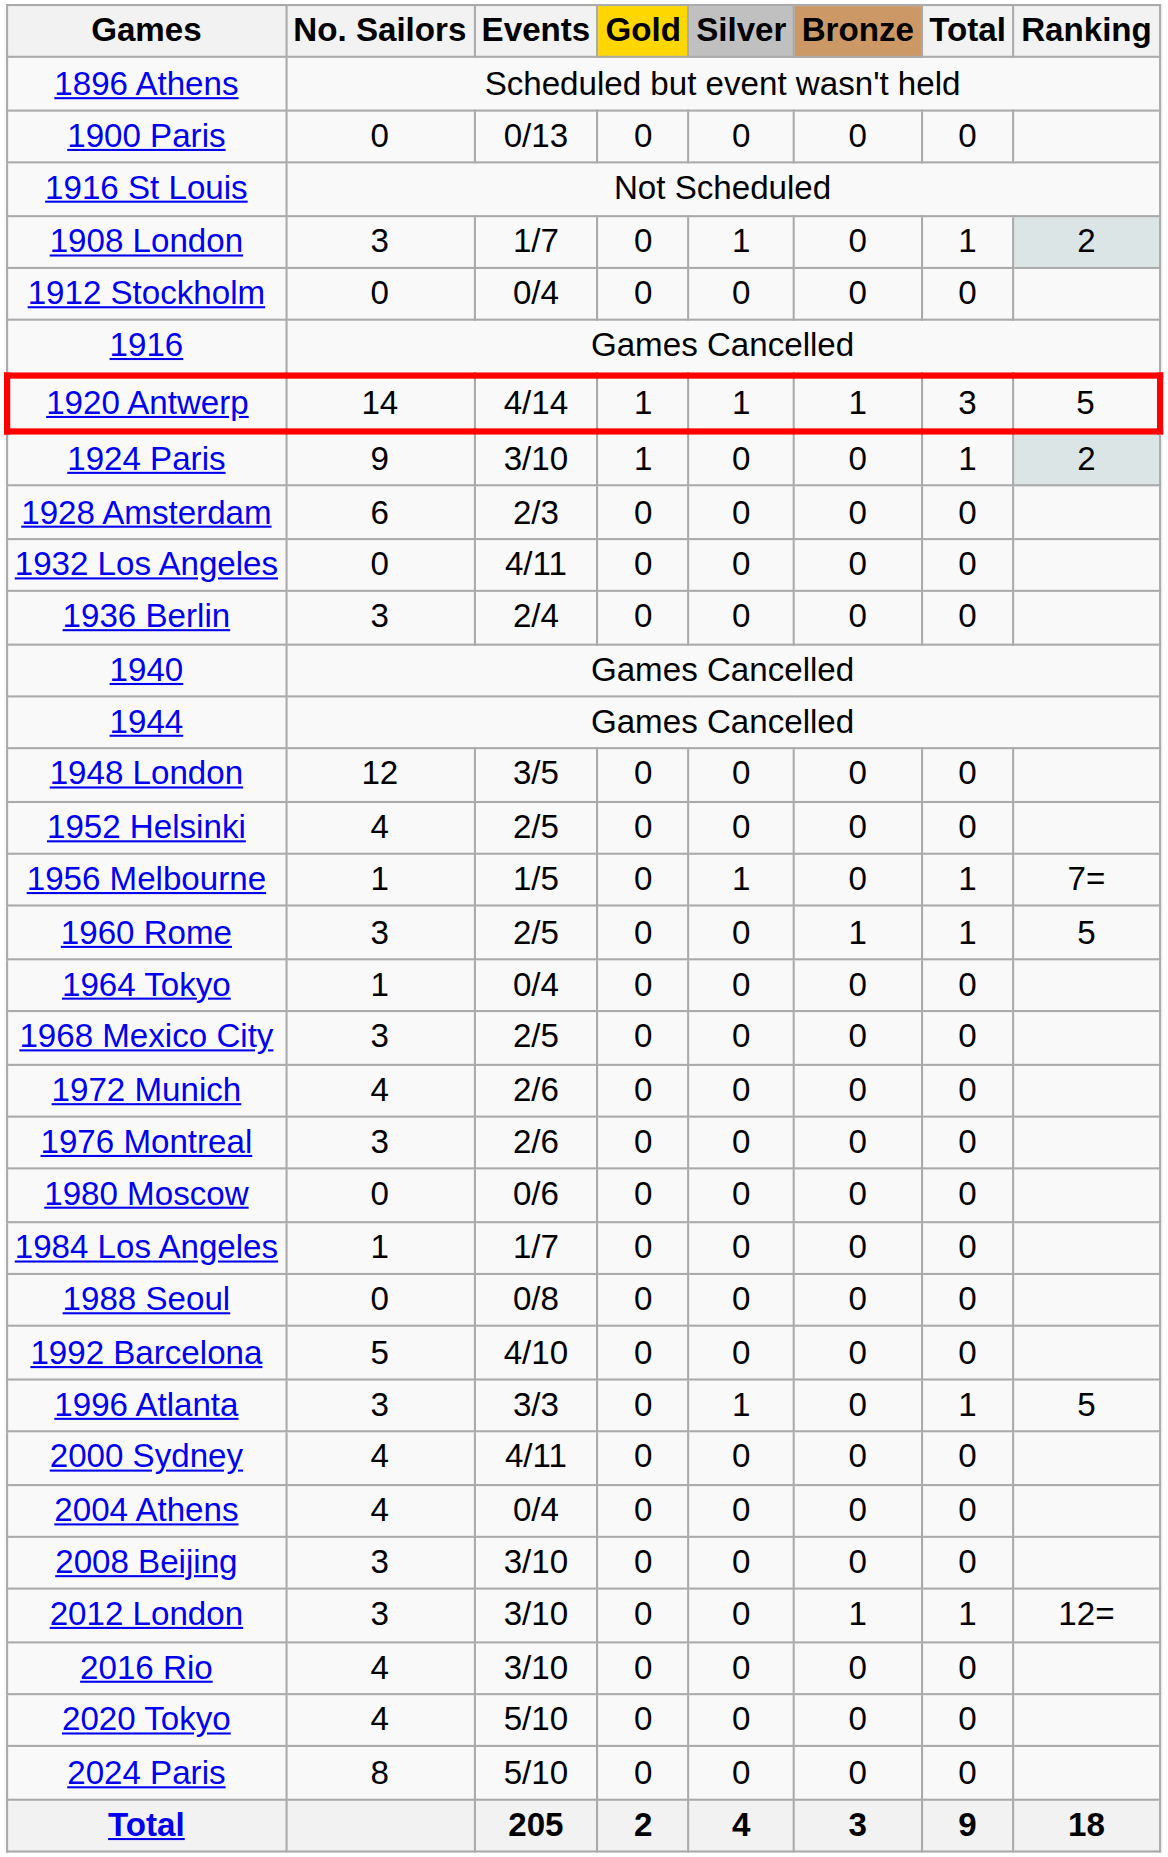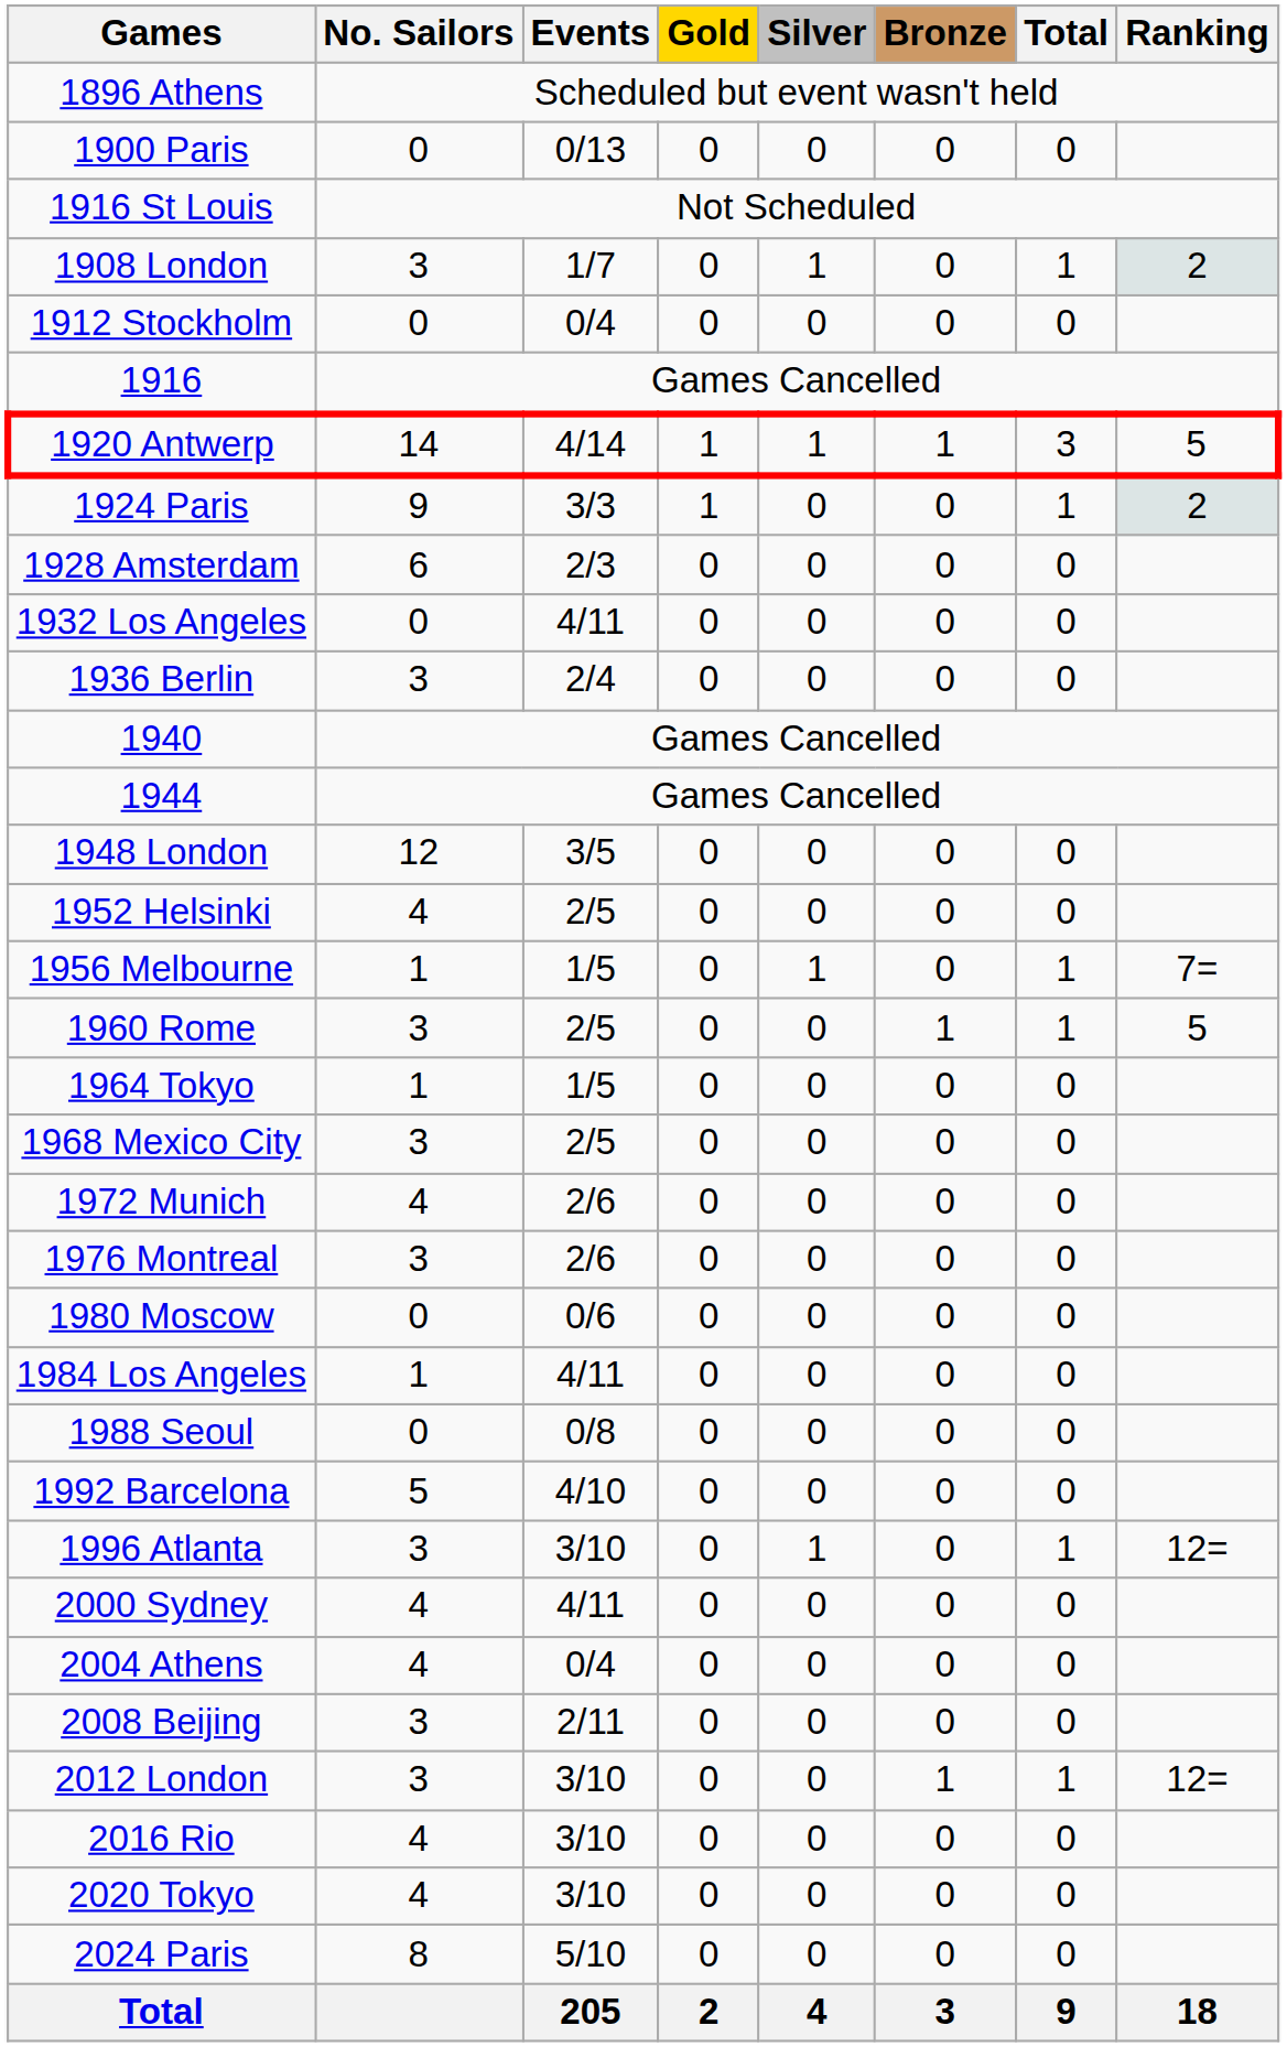 <table class="wikitable sortable" style="text-align:center">
 <tr>
 <th>Games</th>
 <th>No. Sailors</th>
 <th>Events</th>
 <th style="background-color:gold;">Gold</th>
 <th style="background-color:silver;">Silver</th>
 <th style="background-color:#c96;">Bronze</th>
 <th>Total</th>
 <th>Ranking</th>
 </tr>
 <tr>
 <td><a href='#'>1896 Athens</a></td>
 <td colspan=7>Scheduled but event wasn't held</td>
 </tr>
 <tr>
 <td><a href='#'>1900 Paris</a></td>
 <td>0</td>
 <td>0/13</td>
 <td>0</td>
 <td>0</td>
 <td>0</td>
 <td>0</td>
 <td></td>
 </tr>
 <tr>
 <td><a href='#'>1916 St Louis</a></td>
 <td colspan=7>Not Scheduled</td>
 </tr>
 <tr>
 <td><a href='#'>1908 London</a></td>
 <td>3</td>
 <td>1/7</td>
 <td>0</td>
 <td>1</td>
 <td>0</td>
 <td>1</td>
 <td bgcolor=dce5e5>2</td>
 </tr>
 <tr>
 <td><a href='#'>1912 Stockholm</a></td>
 <td>0</td>
 <td>0/4</td>
 <td>0</td>
 <td>0</td>
 <td>0</td>
 <td>0</td>
 <td></td>
 </tr>
 <tr>
 <td><a href='#'>1916</a></td>
 <td colspan=7>Games Cancelled</td>
 </tr>
 <tr align=center style="border: 3px solid red">
 <td><a href='#'>1920 Antwerp</a></td>
 <td>14</td>
 <td>4/14</td>
 <td>1</td>
 <td>1</td>
 <td>1</td>
 <td>3</td>
 <td>5</td>
 </tr>
 <tr>
 <td><a href='#'>1924 Paris</a></td>
 <td>9</td>
-<td>3/10</td>
+<td>3/3</td>
 <td>1</td>
 <td>0</td>
 <td>0</td>
 <td>1</td>
 <td bgcolor=dce5e5>2</td>
 </tr>
 <tr>
 <td><a href='#'>1928 Amsterdam</a></td>
 <td>6</td>
 <td>2/3</td>
 <td>0</td>
 <td>0</td>
 <td>0</td>
 <td>0</td>
 <td></td>
 </tr>
 <tr>
 <td><a href='#'>1932 Los Angeles</a></td>
 <td>0</td>
 <td>4/11</td>
 <td>0</td>
 <td>0</td>
 <td>0</td>
 <td>0</td>
 <td></td>
 </tr>
 <tr>
 <td><a href='#'>1936 Berlin</a></td>
 <td>3</td>
 <td>2/4</td>
 <td>0</td>
 <td>0</td>
 <td>0</td>
 <td>0</td>
 <td></td>
 </tr>
 <tr>
 <td><a href='#'>1940</a></td>
 <td colspan=7>Games Cancelled</td>
 </tr>
 <tr>
 <td><a href='#'>1944</a></td>
 <td colspan=7>Games Cancelled</td>
 </tr>
 <tr>
 <td><a href='#'>1948 London</a></td>
 <td>12</td>
 <td>3/5</td>
 <td>0</td>
 <td>0</td>
 <td>0</td>
 <td>0</td>
 <td></td>
 </tr>
 <tr>
 <td><a href='#'>1952 Helsinki</a></td>
 <td>4</td>
 <td>2/5</td>
 <td>0</td>
 <td>0</td>
 <td>0</td>
 <td>0</td>
 <td></td>
 </tr>
 <tr>
 <td><a href='#'>1956 Melbourne</a></td>
 <td>1</td>
 <td>1/5</td>
 <td>0</td>
 <td>1</td>
 <td>0</td>
 <td>1</td>
 <td>7=</td>
 </tr>
 <tr>
 <td><a href='#'>1960 Rome</a></td>
 <td>3</td>
 <td>2/5</td>
 <td>0</td>
 <td>0</td>
 <td>1</td>
 <td>1</td>
 <td>5</td>
 </tr>
 <tr>
 <td><a href='#'>1964 Tokyo</a></td>
 <td>1</td>
-<td>0/4</td>
+<td>1/5</td>
 <td>0</td>
 <td>0</td>
 <td>0</td>
 <td>0</td>
 <td></td>
 </tr>
 <tr>
 <td><a href='#'>1968 Mexico City</a></td>
 <td>3</td>
 <td>2/5</td>
 <td>0</td>
 <td>0</td>
 <td>0</td>
 <td>0</td>
 <td></td>
 </tr>
 <tr>
 <td><a href='#'>1972 Munich</a></td>
 <td>4</td>
 <td>2/6</td>
 <td>0</td>
 <td>0</td>
 <td>0</td>
 <td>0</td>
 <td></td>
 </tr>
 <tr>
 <td><a href='#'>1976 Montreal</a></td>
 <td>3</td>
 <td>2/6</td>
 <td>0</td>
 <td>0</td>
 <td>0</td>
 <td>0</td>
 <td></td>
 </tr>
 <tr>
 <td><a href='#'>1980 Moscow</a></td>
 <td>0</td>
 <td>0/6</td>
 <td>0</td>
 <td>0</td>
 <td>0</td>
 <td>0</td>
 <td></td>
 </tr>
 <tr>
 <td><a href='#'>1984 Los Angeles</a></td>
 <td>1</td>
-<td>1/7</td>
+<td>4/11</td>
 <td>0</td>
 <td>0</td>
 <td>0</td>
 <td>0</td>
 <td></td>
 </tr>
 <tr>
 <td><a href='#'>1988 Seoul</a></td>
 <td>0</td>
 <td>0/8</td>
 <td>0</td>
 <td>0</td>
 <td>0</td>
 <td>0</td>
 <td></td>
 </tr>
 <tr>
 <td><a href='#'>1992 Barcelona</a></td>
 <td>5</td>
 <td>4/10</td>
 <td>0</td>
 <td>0</td>
 <td>0</td>
 <td>0</td>
 <td></td>
 </tr>
 <tr>
 <td><a href='#'>1996 Atlanta</a></td>
 <td>3</td>
-<td>3/3</td>
+<td>3/10</td>
 <td>0</td>
 <td>1</td>
 <td>0</td>
 <td>1</td>
-<td>5</td>
+<td>12=</td>
 </tr>
 <tr>
 <td><a href='#'>2000 Sydney</a></td>
 <td>4</td>
 <td>4/11</td>
 <td>0</td>
 <td>0</td>
 <td>0</td>
 <td>0</td>
 <td></td>
 </tr>
 <tr>
 <td><a href='#'>2004 Athens</a></td>
 <td>4</td>
 <td>0/4</td>
 <td>0</td>
 <td>0</td>
 <td>0</td>
 <td>0</td>
 <td></td>
 </tr>
 <tr>
 <td><a href='#'>2008 Beijing</a></td>
 <td>3</td>
-<td>3/10</td>
+<td>2/11</td>
 <td>0</td>
 <td>0</td>
 <td>0</td>
 <td>0</td>
 <td></td>
 </tr>
 <tr>
 <td><a href='#'>2012 London</a></td>
 <td>3</td>
 <td>3/10</td>
 <td>0</td>
 <td>0</td>
 <td>1</td>
 <td>1</td>
 <td>12=</td>
 </tr>
 <tr>
 <td><a href='#'>2016 Rio</a></td>
 <td>4</td>
 <td>3/10</td>
 <td>0</td>
 <td>0</td>
 <td>0</td>
 <td>0</td>
 <td></td>
 </tr>
 <tr>
 <td><a href='#'>2020 Tokyo</a></td>
 <td>4</td>
-<td>5/10</td>
+<td>3/10</td>
 <td>0</td>
 <td>0</td>
 <td>0</td>
 <td>0</td>
 <td></td>
 </tr>
 <tr>
 <td><a href='#'>2024 Paris</a></td>
 <td>8</td>
 <td>5/10</td>
 <td>0</td>
 <td>0</td>
 <td>0</td>
 <td>0</td>
 <td></td>
 </tr>
 <tr>
 <th><a href='#'>Total</a></th>
 <th></th>
 <th>205</th>
 <th>2</th>
 <th>4</th>
 <th>3</th>
 <th>9</th>
 <th>18</th>
 </tr>
 </table>
